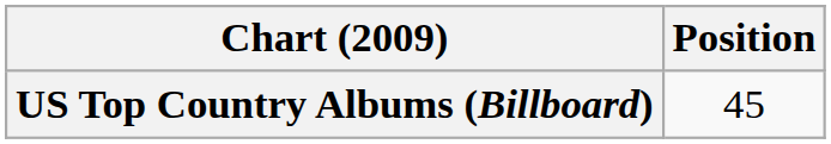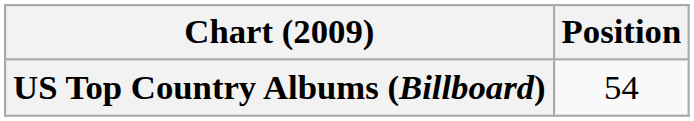 <table class="wikitable plainrowheaders" style="text-align:center">
 <tr>
 <th scope="col">Chart (2009)</th>
 <th scope="col">Position</th>
 </tr>
 <tr>
 <th scope="row">US Top Country Albums (<em>Billboard</em>)</th>
-<td>45</td>
+<td>54</td>
 </tr>
 </table>
